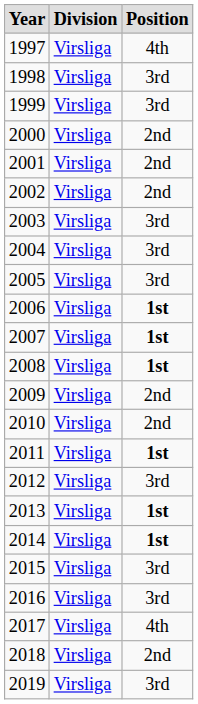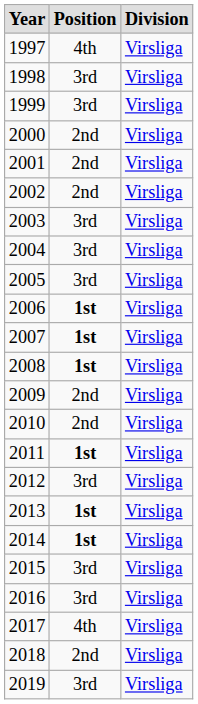 <table class="wikitable">
 <tr style="text-align:center; background:#dfdfdf;">
 <td><strong>Year</strong></td>
+<td><strong>Position</strong></td>
 <td><strong>Division</strong></td>
-<td><strong>Position</strong></td>
 </tr>
 <tr style="text-align:center;">
 <td>1997</td>
+<td>4th</td>
 <td style="text-align:left;"><a href='#'>Virsliga</a></td>
-<td>4th</td>
 </tr>
 <tr style="text-align:center;">
 <td>1998</td>
+<td>3rd</td>
 <td style="text-align:left;"><a href='#'>Virsliga</a></td>
-<td>3rd</td>
 </tr>
 <tr style="text-align:center;">
 <td>1999</td>
+<td>3rd</td>
 <td style="text-align:left;"><a href='#'>Virsliga</a></td>
-<td>3rd</td>
 </tr>
 <tr style="text-align:center;">
 <td>2000</td>
+<td>2nd</td>
 <td style="text-align:left;"><a href='#'>Virsliga</a></td>
-<td>2nd</td>
 </tr>
 <tr style="text-align:center;">
 <td>2001</td>
+<td>2nd</td>
 <td style="text-align:left;"><a href='#'>Virsliga</a></td>
-<td>2nd</td>
 </tr>
 <tr style="text-align:center;">
 <td>2002</td>
+<td>2nd</td>
 <td style="text-align:left;"><a href='#'>Virsliga</a></td>
-<td>2nd</td>
 </tr>
 <tr style="text-align:center;">
 <td>2003</td>
+<td>3rd</td>
 <td style="text-align:left;"><a href='#'>Virsliga</a></td>
-<td>3rd</td>
 </tr>
 <tr style="text-align:center;">
 <td>2004</td>
+<td>3rd</td>
 <td style="text-align:left;"><a href='#'>Virsliga</a></td>
-<td>3rd</td>
 </tr>
 <tr style="text-align:center;">
 <td>2005</td>
+<td>3rd</td>
 <td style="text-align:left;"><a href='#'>Virsliga</a></td>
-<td>3rd</td>
 </tr>
 <tr style="text-align:center;">
 <td>2006</td>
+<td><strong>1st</strong></td>
 <td style="text-align:left;"><a href='#'>Virsliga</a></td>
-<td><strong>1st</strong></td>
 </tr>
 <tr style="text-align:center;">
 <td>2007</td>
+<td><strong>1st</strong></td>
 <td style="text-align:left;"><a href='#'>Virsliga</a></td>
-<td><strong>1st</strong></td>
 </tr>
 <tr style="text-align:center;">
 <td>2008</td>
+<td><strong>1st</strong></td>
 <td style="text-align:left;"><a href='#'>Virsliga</a></td>
-<td><strong>1st</strong></td>
 </tr>
 <tr style="text-align:center;">
 <td>2009</td>
+<td>2nd</td>
 <td style="text-align:left;"><a href='#'>Virsliga</a></td>
-<td>2nd</td>
 </tr>
 <tr style="text-align:center;">
 <td>2010</td>
+<td>2nd</td>
 <td style="text-align:left;"><a href='#'>Virsliga</a></td>
-<td>2nd</td>
 </tr>
 <tr style="text-align:center;">
 <td>2011</td>
+<td><strong>1st</strong></td>
 <td style="text-align:left;"><a href='#'>Virsliga</a></td>
-<td><strong>1st</strong></td>
 </tr>
 <tr style="text-align:center;">
 <td>2012</td>
+<td>3rd</td>
 <td style="text-align:left;"><a href='#'>Virsliga</a></td>
-<td>3rd</td>
 </tr>
 <tr style="text-align:center;">
 <td>2013</td>
+<td><strong>1st</strong></td>
 <td style="text-align:left;"><a href='#'>Virsliga</a></td>
-<td><strong>1st</strong></td>
 </tr>
 <tr style="text-align:center;">
 <td>2014</td>
+<td><strong>1st</strong></td>
 <td style="text-align:left;"><a href='#'>Virsliga</a></td>
-<td><strong>1st</strong></td>
 </tr>
 <tr style="text-align:center;">
 <td>2015</td>
+<td>3rd</td>
 <td style="text-align:left;"><a href='#'>Virsliga</a></td>
-<td>3rd</td>
 </tr>
 <tr style="text-align:center;">
 <td>2016</td>
+<td>3rd</td>
 <td style="text-align:left;"><a href='#'>Virsliga</a></td>
-<td>3rd</td>
 </tr>
 <tr style="text-align:center;">
 <td>2017</td>
+<td>4th</td>
 <td style="text-align:left;"><a href='#'>Virsliga</a></td>
-<td>4th</td>
 </tr>
 <tr style="text-align:center;">
 <td>2018</td>
+<td>2nd</td>
 <td style="text-align:left;"><a href='#'>Virsliga</a></td>
-<td>2nd</td>
 </tr>
 <tr style="text-align:center;">
 <td>2019</td>
+<td>3rd</td>
 <td style="text-align:left;"><a href='#'>Virsliga</a></td>
-<td>3rd</td>
 </tr>
 </table>
